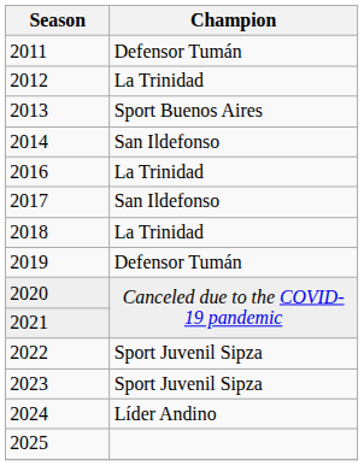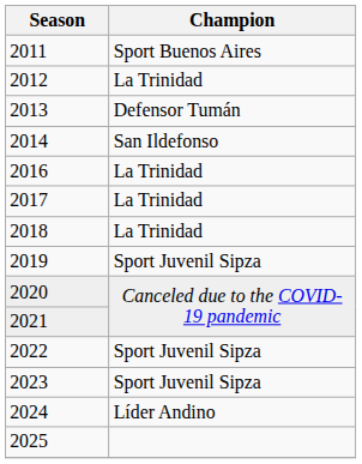 <table class="wikitable sortable">
 <tr>
 <th width=80px>Season</th>
 <th width=200px>Champion</th>
 </tr>
 <tr>
 <td>2011</td>
-<td>Defensor Tumán</td>
+<td>Sport Buenos Aires</td>
 </tr>
 <tr>
 <td>2012</td>
 <td>La Trinidad</td>
 </tr>
 <tr>
 <td>2013</td>
-<td>Sport Buenos Aires</td>
+<td>Defensor Tumán</td>
 </tr>
 <tr>
 <td>2014</td>
 <td>San Ildefonso</td>
 </tr>
 <tr>
 <td>2016</td>
 <td>La Trinidad</td>
 </tr>
 <tr>
 <td>2017</td>
-<td>San Ildefonso</td>
+<td>La Trinidad</td>
 </tr>
 <tr>
 <td>2018</td>
 <td>La Trinidad</td>
 </tr>
 <tr>
 <td>2019</td>
-<td>Defensor Tumán</td>
+<td>Sport Juvenil Sipza</td>
 </tr>
 <tr bgcolor=#efefef>
 <td>2020</td>
 <td rowspan=2 colspan="1" align=center><em>Canceled due to the <a href='#'>COVID-19 pandemic</a></em></td>
 </tr>
 <tr bgcolor=#efefef>
 <td>2021</td>
 </tr>
 <tr>
 <td>2022</td>
 <td>Sport Juvenil Sipza</td>
 </tr>
 <tr>
 <td>2023</td>
 <td>Sport Juvenil Sipza</td>
 </tr>
 <tr>
 <td>2024</td>
 <td>Líder Andino</td>
 </tr>
 <tr>
 <td>2025</td>
 <td></td>
 </tr>
 <tr>
 </tr>
 </table>
